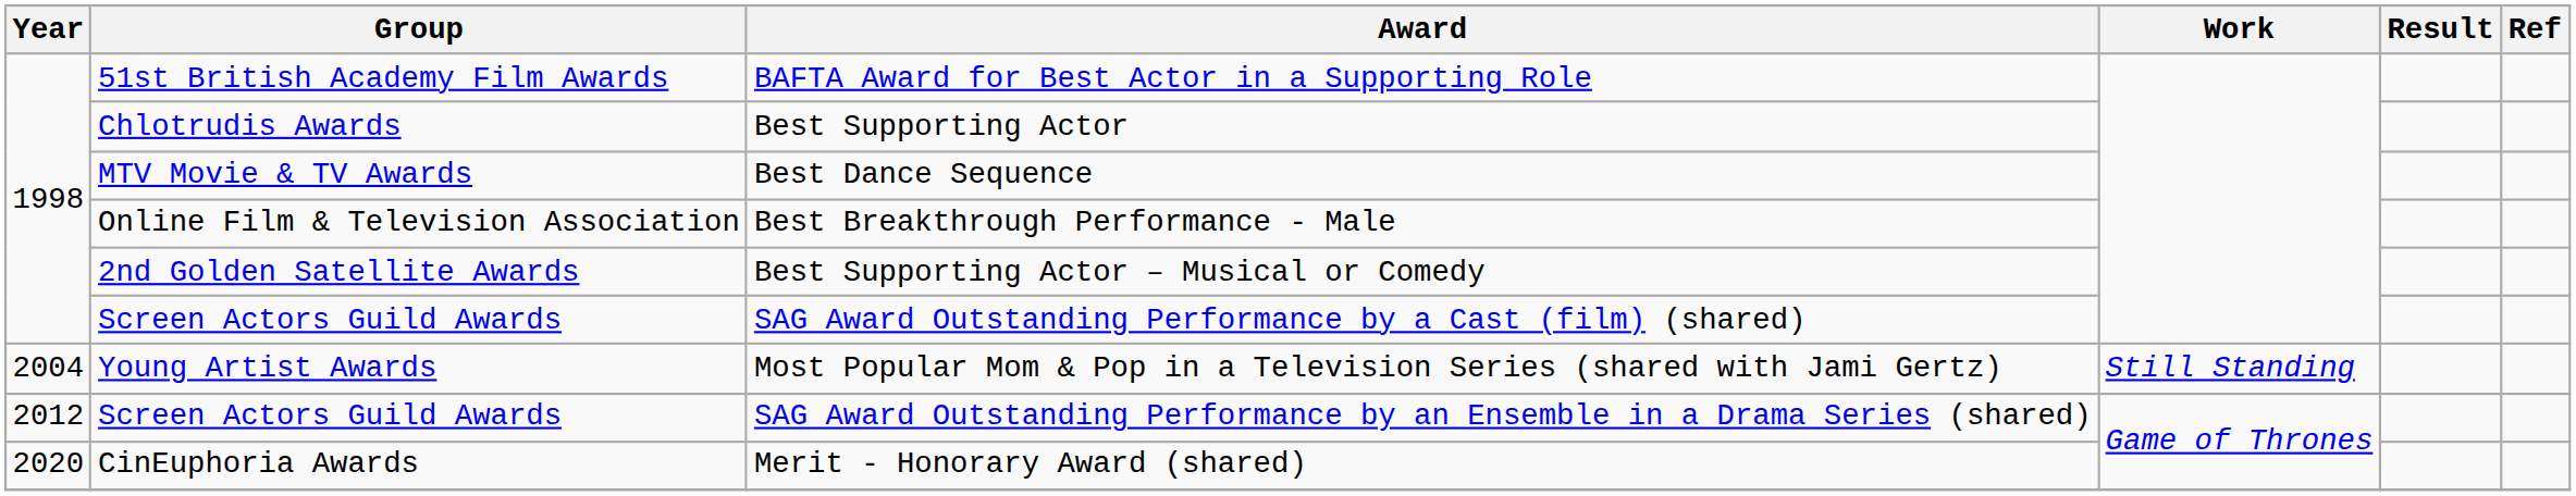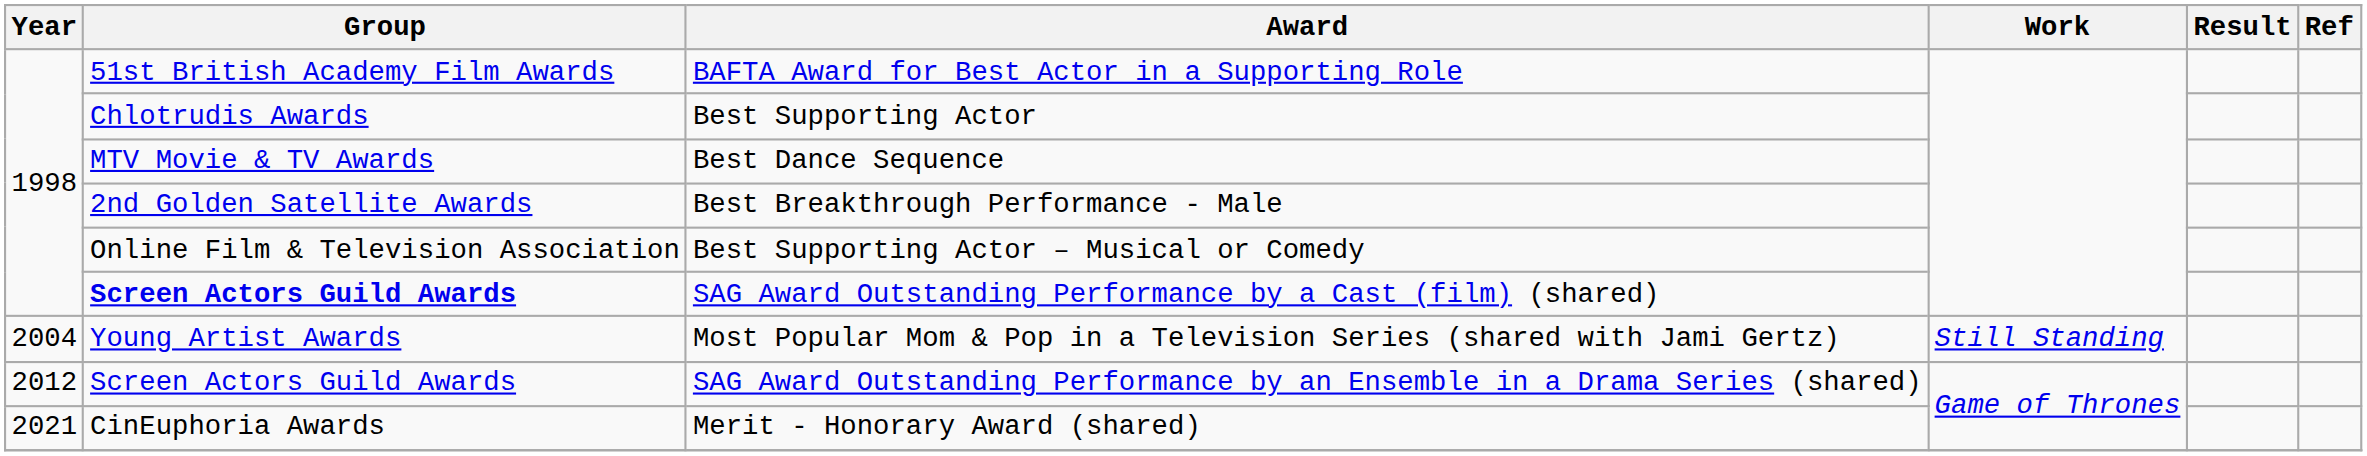 <table class="wikitable unsortable">
 <tr>
 <th>Year</th>
 <th>Group</th>
 <th>Award</th>
 <th>Work</th>
 <th>Result</th>
 <th>Ref</th>
 </tr>
 <tr>
 <td rowspan="6">1998</td>
 <td><a href='#'>51st British Academy Film Awards</a></td>
 <td><a href='#'>BAFTA Award for Best Actor in a Supporting Role</a></td>
 <td rowspan="6"><em></em></td>
 <td></td>
 <td></td>
 </tr>
 <tr>
 <td><a href='#'>Chlotrudis Awards</a></td>
 <td>Best Supporting Actor</td>
 <td></td>
 <td></td>
 </tr>
 <tr>
 <td><a href='#'>MTV Movie & TV Awards</a></td>
 <td>Best Dance Sequence</td>
 <td></td>
 <td></td>
 </tr>
 <tr>
-<td>Online Film & Television Association</td>
+<td><a href='#'>2nd Golden Satellite Awards</a></td>
 <td>Best Breakthrough Performance - Male</td>
 <td></td>
 <td></td>
 </tr>
 <tr>
-<td><a href='#'>2nd Golden Satellite Awards</a></td>
+<td>Online Film & Television Association</td>
 <td>Best Supporting Actor – Musical or Comedy</td>
 <td></td>
 <td></td>
 </tr>
 <tr>
-<td><a href='#'>Screen Actors Guild Awards</a></td>
+<td><strong><a href='#'>Screen Actors Guild Awards</a></strong></td>
 <td><a href='#'>SAG Award Outstanding Performance by a Cast (film)</a> (shared)</td>
 <td></td>
 <td></td>
 </tr>
 <tr>
 <td>2004</td>
 <td><a href='#'>Young Artist Awards</a></td>
 <td>Most Popular Mom & Pop in a Television Series (shared with Jami Gertz)</td>
 <td><em><a href='#'>Still Standing</a></em></td>
 <td></td>
 <td></td>
 </tr>
 <tr>
 <td>2012</td>
 <td><a href='#'>Screen Actors Guild Awards</a></td>
 <td><a href='#'>SAG Award Outstanding Performance by an Ensemble in a Drama Series</a> (shared)</td>
 <td rowspan="2"><em><a href='#'>Game of Thrones</a></em></td>
 <td></td>
 <td></td>
 </tr>
 <tr>
-<td>2020</td>
+<td>2021</td>
 <td>CinEuphoria Awards</td>
 <td>Merit - Honorary Award (shared)</td>
 <td></td>
 <td></td>
 </tr>
 <tr>
 </tr>
 </table>
